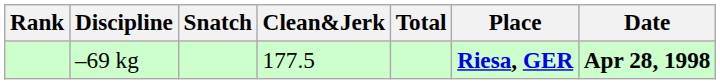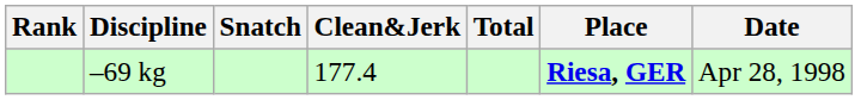 <table class="wikitable">
 <tr>
 <th>Rank</th>
 <th>Discipline</th>
 <th>Snatch</th>
 <th>Clean&Jerk</th>
 <th>Total</th>
 <th>Place</th>
 <th>Date</th>
 </tr>
 <tr bgcolor=#CCFFCC>
 <td></td>
 <td>–69 kg</td>
 <td></td>
-<td>177.5</td>
+<td>177.4</td>
 <td></td>
 <td><strong><a href='#'>Riesa</a>, <a href='#'>GER</a></strong></td>
-<td><strong>Apr 28, 1998</strong></td>
+<td>Apr 28, 1998</td>
 </tr>
 </table>
